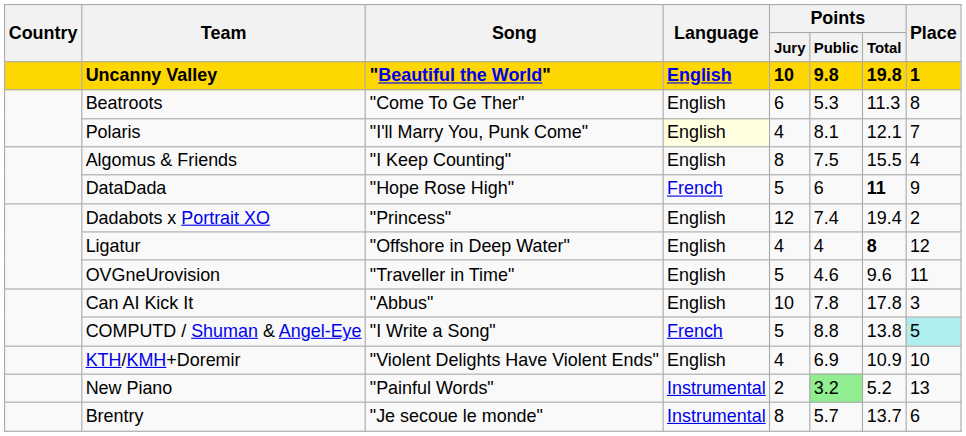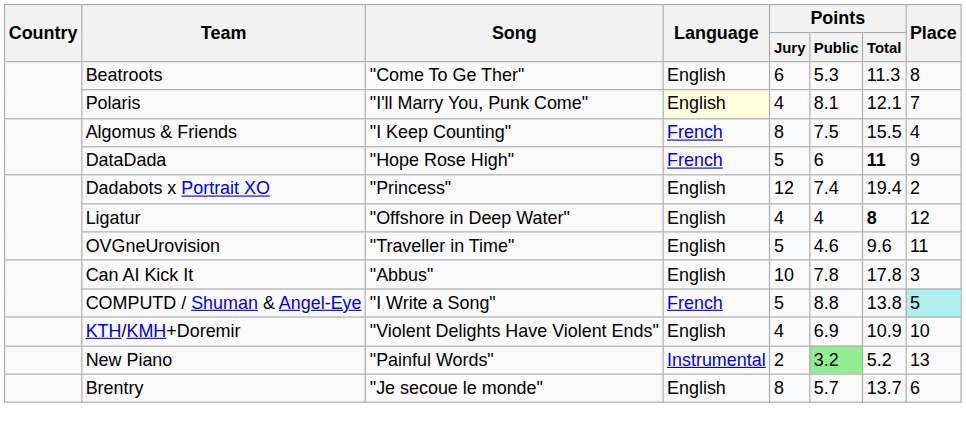 <table class="wikitable sortable">
 <tr>
 <th rowspan="2">Country</th>
 <th rowspan="2">Team</th>
 <th rowspan="2">Song</th>
 <th rowspan="2">Language</th>
 <th colspan="3">Points</th>
 <th rowspan="2">Place</th>
 </tr>
 <tr>
 <th><small>Jury</small></th>
 <th><small>Public</small></th>
 <th><small>Total</small></th>
-</tr>
-<tr style="background: gold; font-weight: bold;">
-<td></td>
-<td>Uncanny Valley</td>
-<td>"<a href='#'>Beautiful the World</a>"</td>
-<td><a href='#'>English</a></td>
-<td>10</td>
-<td>9.8</td>
-<td>19.8</td>
-<td>1</td>
 </tr>
 <tr>
 <td rowspan="2"></td>
 <td>Beatroots</td>
 <td>"Come To Ge Ther"</td>
 <td>English</td>
 <td>6</td>
 <td>5.3</td>
 <td>11.3</td>
 <td>8</td>
 </tr>
 <tr>
 <td>Polaris</td>
 <td>"I'll Marry You, Punk Come"</td>
 <td style="background: lightyellow;">English</td>
 <td>4</td>
 <td>8.1</td>
 <td>12.1</td>
 <td>7</td>
 </tr>
 <tr>
 <td rowspan="2"></td>
 <td>Algomus & Friends</td>
 <td>"I Keep Counting"</td>
-<td>English</td>
+<td><a href='#'>French</a></td>
 <td>8</td>
 <td>7.5</td>
 <td>15.5</td>
 <td>4</td>
 </tr>
 <tr>
 <td>DataDada</td>
 <td>"Hope Rose High"</td>
 <td><a href='#'>French</a></td>
 <td>5</td>
 <td>6</td>
 <td><strong>11</strong></td>
 <td>9</td>
 </tr>
 <tr>
 <td rowspan="3"></td>
 <td>Dadabots x <a href='#'>Portrait XO</a></td>
 <td>"Princess"</td>
 <td>English</td>
 <td>12</td>
 <td>7.4</td>
 <td>19.4</td>
 <td>2</td>
 </tr>
 <tr>
 <td>Ligatur</td>
 <td>"Offshore in Deep Water"</td>
 <td>English</td>
 <td>4</td>
 <td>4</td>
 <td><strong>8</strong></td>
 <td>12</td>
 </tr>
 <tr>
 <td>OVGneUrovision</td>
 <td>"Traveller in Time"</td>
 <td>English</td>
 <td>5</td>
 <td>4.6</td>
 <td>9.6</td>
 <td>11</td>
 </tr>
 <tr>
 <td rowspan="2"></td>
 <td>Can AI Kick It</td>
 <td>"Abbus"</td>
 <td>English</td>
 <td>10</td>
 <td>7.8</td>
 <td>17.8</td>
 <td>3</td>
 </tr>
 <tr>
 <td>COMPUTD / <a href='#'>Shuman</a> & <a href='#'>Angel-Eye</a></td>
 <td>"I Write a Song"</td>
 <td><a href='#'>French</a></td>
 <td>5</td>
 <td>8.8</td>
 <td>13.8</td>
 <td style="background: paleturquoise;">5</td>
 </tr>
 <tr>
 <td></td>
 <td><a href='#'>KTH</a>/<a href='#'>KMH</a>+Doremir</td>
 <td>"Violent Delights Have Violent Ends"</td>
 <td>English</td>
 <td>4</td>
 <td>6.9</td>
 <td>10.9</td>
 <td>10</td>
 </tr>
 <tr>
 <td></td>
 <td>New Piano</td>
 <td>"Painful Words"</td>
 <td><a href='#'>Instrumental</a></td>
 <td>2</td>
 <td style="background: lightgreen;">3.2</td>
 <td>5.2</td>
 <td>13</td>
 </tr>
 <tr>
 <td></td>
 <td>Brentry</td>
 <td>"Je secoue le monde"</td>
-<td><a href='#'>Instrumental</a></td>
+<td>English</td>
 <td>8</td>
 <td>5.7</td>
 <td>13.7</td>
 <td>6</td>
 </tr>
 </table>
